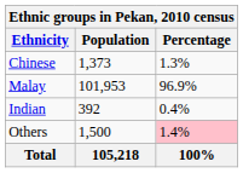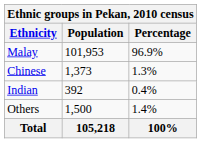 <table class="wikitable">
 <tr>
 <th style="text-align:center;" colspan="3">Ethnic groups in Pekan, 2010 census</th>
 </tr>
 <tr>
 <th><a href='#'>Ethnicity</a></th>
 <th>Population</th>
 <th>Percentage</th>
 </tr>
 <tr>
+<td><a href='#'>Malay</a></td>
+<td>101,953</td>
+<td>96.9%</td>
+</tr>
+<tr>
 <td><a href='#'>Chinese</a></td>
 <td>1,373</td>
 <td>1.3%</td>
-</tr>
-<tr>
-<td><a href='#'>Malay</a></td>
-<td>101,953</td>
-<td>96.9%</td>
 </tr>
 <tr>
 <td><a href='#'>Indian</a></td>
 <td>392</td>
 <td>0.4%</td>
 </tr>
 <tr>
 <td>Others</td>
 <td>1,500</td>
-<td style="background: pink;">1.4%</td>
+<td>1.4%</td>
 </tr>
 <tr>
 <th>Total</th>
 <th>105,218</th>
 <th>100%</th>
 </tr>
 </table>
